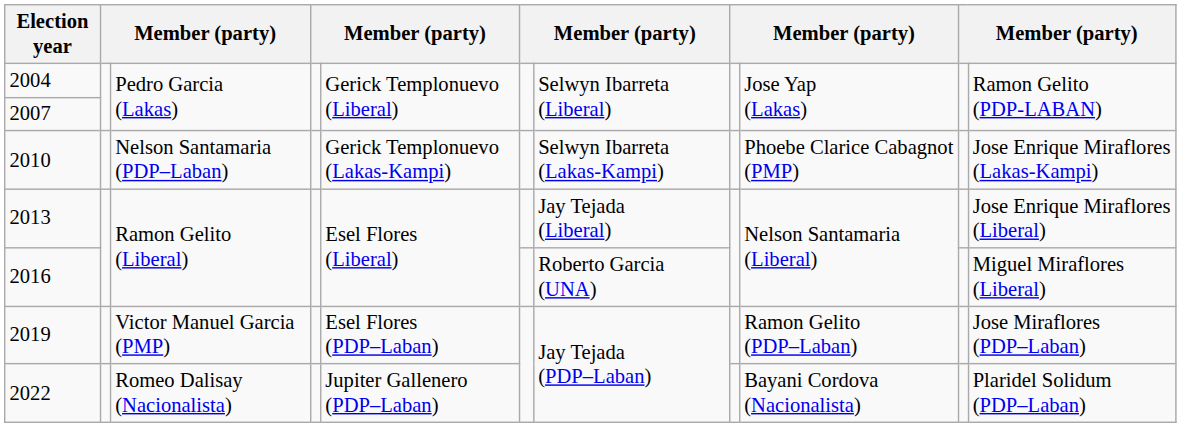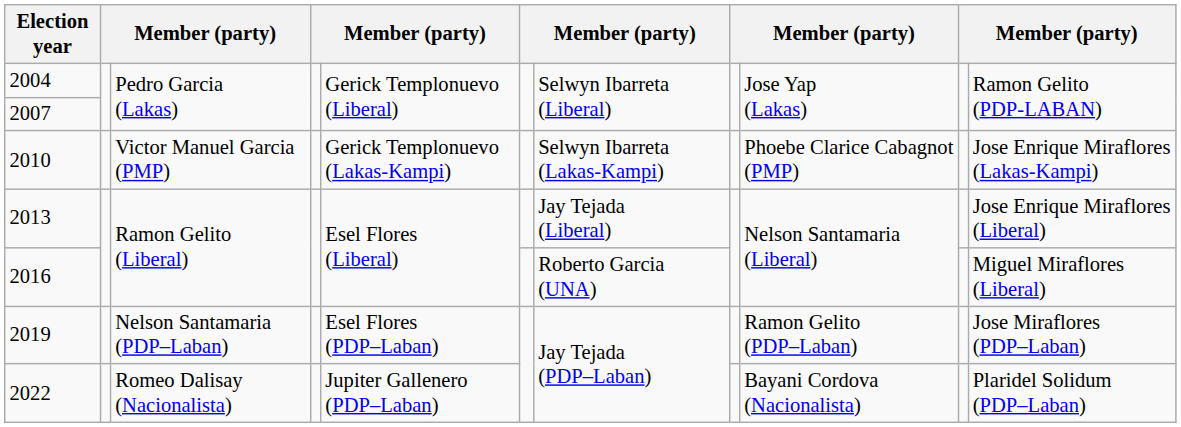 <table class=wikitable style="font-size:90%">
 <tr>
 <th width=60px>Election<br>year</th>
 <th colspan=2 width=140px>Member (party)</th>
 <th colspan=2 width=140px>Member (party)</th>
 <th colspan=2 width=140px>Member (party)</th>
 <th colspan=2 width=140px>Member (party)</th>
 <th colspan=2 width=140px>Member (party)</th>
 </tr>
 <tr>
 <td>2004</td>
 <td rowspan=2 bgcolor=></td>
 <td rowspan=2>Pedro Garcia<br>(<a href='#'>Lakas</a>)</td>
 <td rowspan=2 bgcolor=></td>
 <td rowspan=2>Gerick Templonuevo<br>(<a href='#'>Liberal</a>)</td>
 <td rowspan=2 bgcolor=></td>
 <td rowspan=2>Selwyn Ibarreta<br>(<a href='#'>Liberal</a>)</td>
 <td rowspan=2 bgcolor=></td>
 <td rowspan=2>Jose Yap<br>(<a href='#'>Lakas</a>)</td>
 <td rowspan=2 bgcolor=></td>
 <td rowspan=2>Ramon Gelito<br>(<a href='#'>PDP-LABAN</a>)</td>
 </tr>
 <tr>
 <td>2007</td>
 </tr>
 <tr>
 <td>2010</td>
 <td bgcolor=></td>
-<td>Nelson Santamaria<br>(<a href='#'>PDP–Laban</a>)</td>
+<td>Victor Manuel Garcia<br>(<a href='#'>PMP</a>)</td>
 <td bgcolor=></td>
 <td>Gerick Templonuevo<br>(<a href='#'>Lakas-Kampi</a>)</td>
 <td bgcolor=></td>
 <td>Selwyn Ibarreta<br>(<a href='#'>Lakas-Kampi</a>)</td>
 <td bgcolor=></td>
 <td>Phoebe Clarice Cabagnot<br>(<a href='#'>PMP</a>)</td>
 <td bgcolor=></td>
 <td>Jose Enrique Miraflores<br>(<a href='#'>Lakas-Kampi</a>)</td>
 </tr>
 <tr>
 <td>2013</td>
 <td rowspan=2 bgcolor=></td>
 <td rowspan=2>Ramon Gelito<br>(<a href='#'>Liberal</a>)</td>
 <td rowspan=2 bgcolor=></td>
 <td rowspan=2>Esel Flores<br>(<a href='#'>Liberal</a>)</td>
 <td bgcolor=></td>
 <td>Jay Tejada<br>(<a href='#'>Liberal</a>)</td>
 <td rowspan=2 bgcolor=></td>
 <td rowspan=2>Nelson Santamaria<br>(<a href='#'>Liberal</a>)</td>
 <td bgcolor=></td>
 <td>Jose Enrique Miraflores<br>(<a href='#'>Liberal</a>)</td>
 </tr>
 <tr>
 <td>2016</td>
 <td bgcolor=></td>
 <td>Roberto Garcia<br>(<a href='#'>UNA</a>)</td>
 <td bgcolor=></td>
 <td>Miguel Miraflores<br>(<a href='#'>Liberal</a>)</td>
 </tr>
 <tr>
 <td>2019</td>
 <td bgcolor=></td>
-<td>Victor Manuel Garcia<br>(<a href='#'>PMP</a>)</td>
+<td>Nelson Santamaria<br>(<a href='#'>PDP–Laban</a>)</td>
 <td bgcolor=></td>
 <td>Esel Flores<br>(<a href='#'>PDP–Laban</a>)</td>
 <td rowspan=2 bgcolor=></td>
 <td rowspan=2>Jay Tejada<br>(<a href='#'>PDP–Laban</a>)</td>
 <td bgcolor=></td>
 <td>Ramon Gelito<br>(<a href='#'>PDP–Laban</a>)</td>
 <td bgcolor=></td>
 <td>Jose Miraflores<br>(<a href='#'>PDP–Laban</a>)</td>
 </tr>
 <tr>
 <td>2022</td>
 <td bgcolor=></td>
 <td>Romeo Dalisay<br>(<a href='#'>Nacionalista</a>)</td>
 <td bgcolor=></td>
 <td>Jupiter Gallenero<br>(<a href='#'>PDP–Laban</a>)</td>
 <td bgcolor=></td>
 <td>Bayani Cordova<br>(<a href='#'>Nacionalista</a>)</td>
 <td bgcolor=></td>
 <td>Plaridel Solidum<br>(<a href='#'>PDP–Laban</a>)</td>
 </tr>
 </table>
